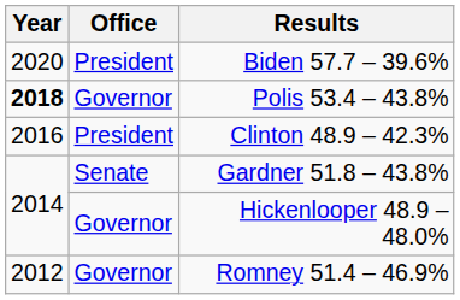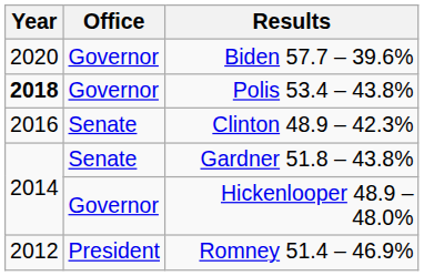 <table class=wikitable>
 <tr>
 <th width="30">Year</th>
 <th width="60">Office</th>
 <th width="180">Results</th>
 </tr>
 <tr>
 <td>2020</td>
-<td><a href='#'>President</a></td>
+<td><a href='#'>Governor</a></td>
 <td align="right" ><a href='#'>Biden</a> 57.7 – 39.6%</td>
 </tr>
 <tr>
 <td><strong>2018</strong></td>
 <td><a href='#'>Governor</a></td>
 <td align="right" ><a href='#'>Polis</a> 53.4 – 43.8%</td>
 </tr>
 <tr>
 <td>2016</td>
-<td><a href='#'>President</a></td>
+<td><a href='#'>Senate</a></td>
 <td align="right" ><a href='#'>Clinton</a> 48.9 – 42.3%</td>
 </tr>
 <tr>
 <td rowspan="2">2014</td>
 <td><a href='#'>Senate</a></td>
 <td align="right" ><a href='#'>Gardner</a> 51.8 – 43.8%</td>
 </tr>
 <tr>
 <td><a href='#'>Governor</a></td>
 <td align="right" ><a href='#'>Hickenlooper</a> 48.9 – 48.0%</td>
 </tr>
 <tr>
 <td>2012</td>
-<td><a href='#'>Governor</a></td>
+<td><a href='#'>President</a></td>
 <td align="right" ><a href='#'>Romney</a> 51.4 – 46.9%</td>
 </tr>
 </table>
